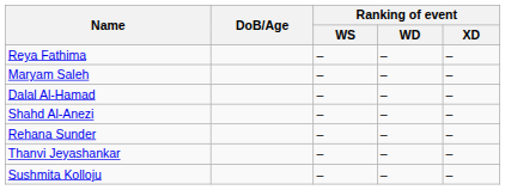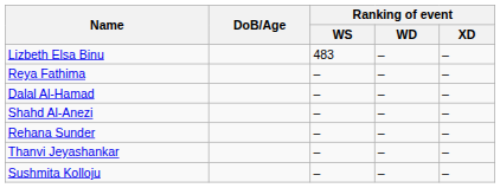 <table class="wikitable" style="width:600px; font-size:95%;">
 <tr>
 <th rowspan="2" align="left">Name</th>
 <th rowspan="2" align="left">DoB/Age</th>
 <th colspan="3" align="center">Ranking of event</th>
 </tr>
 <tr>
 <th align="center">WS</th>
 <th>WD</th>
 <th align="center">XD</th>
 </tr>
 <tr>
-<td><a href='#'>Reya Fathima</a></td>
+<td><a href='#'>Lizbeth Elsa Binu</a></td>
 <td></td>
-<td>–</td>
+<td>483</td>
 <td>–</td>
 <td>–</td>
 </tr>
 <tr>
-<td><a href='#'>Maryam Saleh</a></td>
+<td><a href='#'>Reya Fathima</a></td>
 <td></td>
 <td>–</td>
 <td>–</td>
 <td>–</td>
 </tr>
 <tr>
 <td><a href='#'>Dalal Al-Hamad</a></td>
 <td></td>
 <td>–</td>
 <td>–</td>
 <td>–</td>
 </tr>
 <tr>
 <td><a href='#'>Shahd Al-Anezi</a></td>
 <td></td>
 <td>–</td>
 <td>–</td>
 <td>–</td>
 </tr>
 <tr>
 <td><a href='#'>Rehana Sunder</a></td>
 <td></td>
 <td>–</td>
 <td>–</td>
 <td>–</td>
 </tr>
 <tr>
 <td><a href='#'>Thanvi Jeyashankar</a></td>
 <td></td>
 <td>–</td>
 <td>–</td>
 <td>–</td>
 </tr>
 <tr>
 <td><a href='#'>Sushmita Kolloju</a></td>
 <td></td>
 <td>–</td>
 <td>–</td>
 <td>–</td>
 </tr>
 </table>
